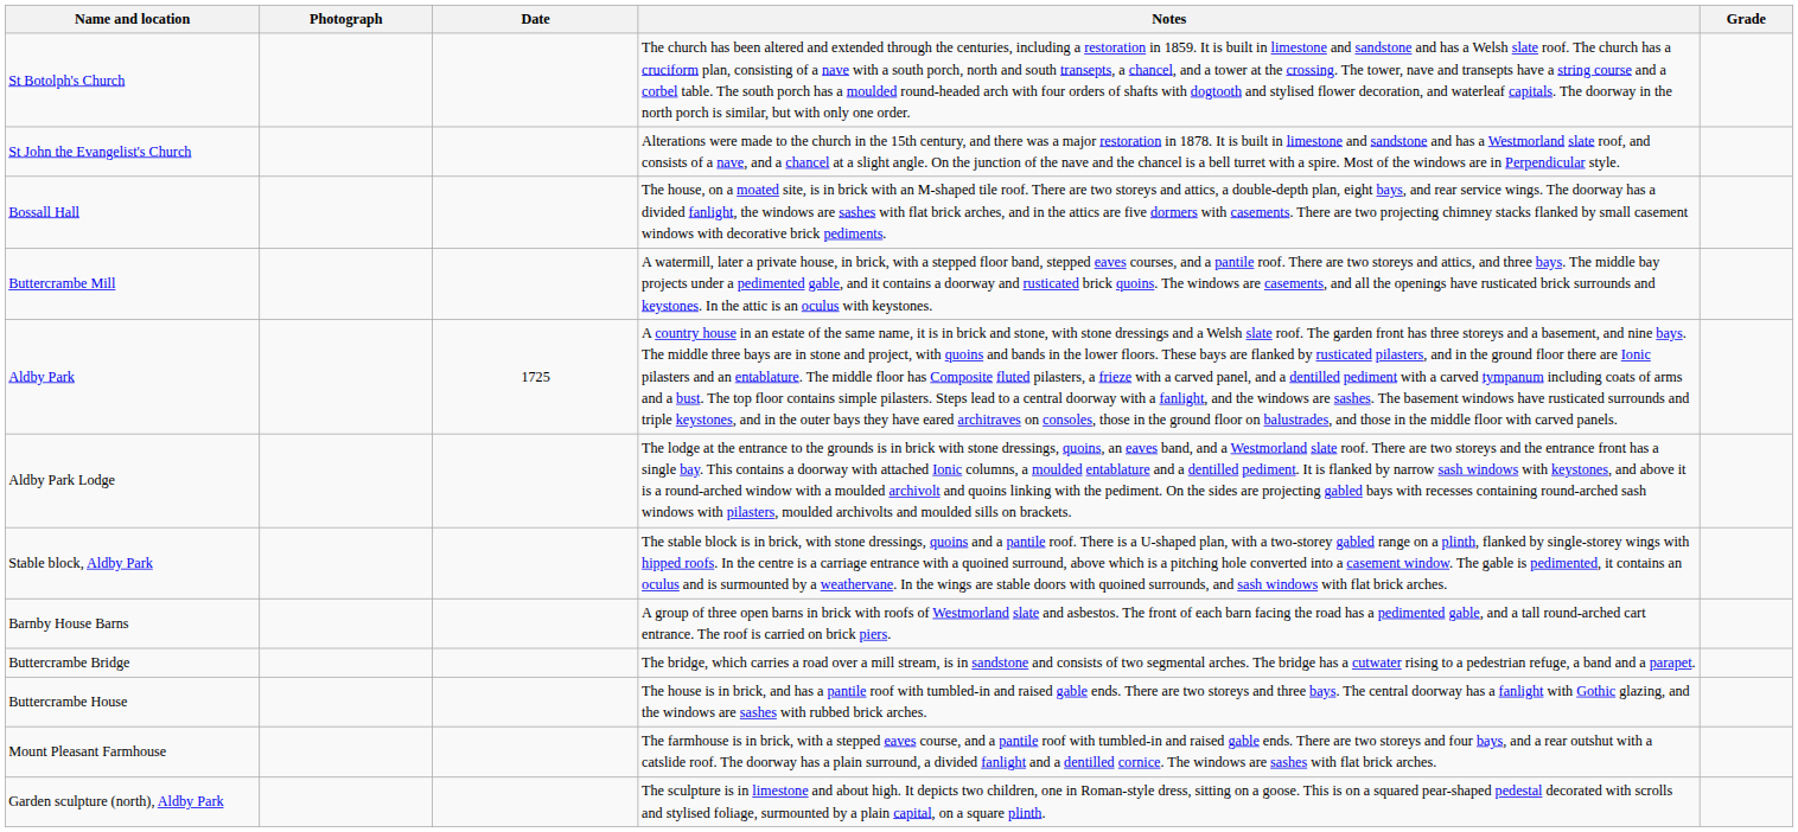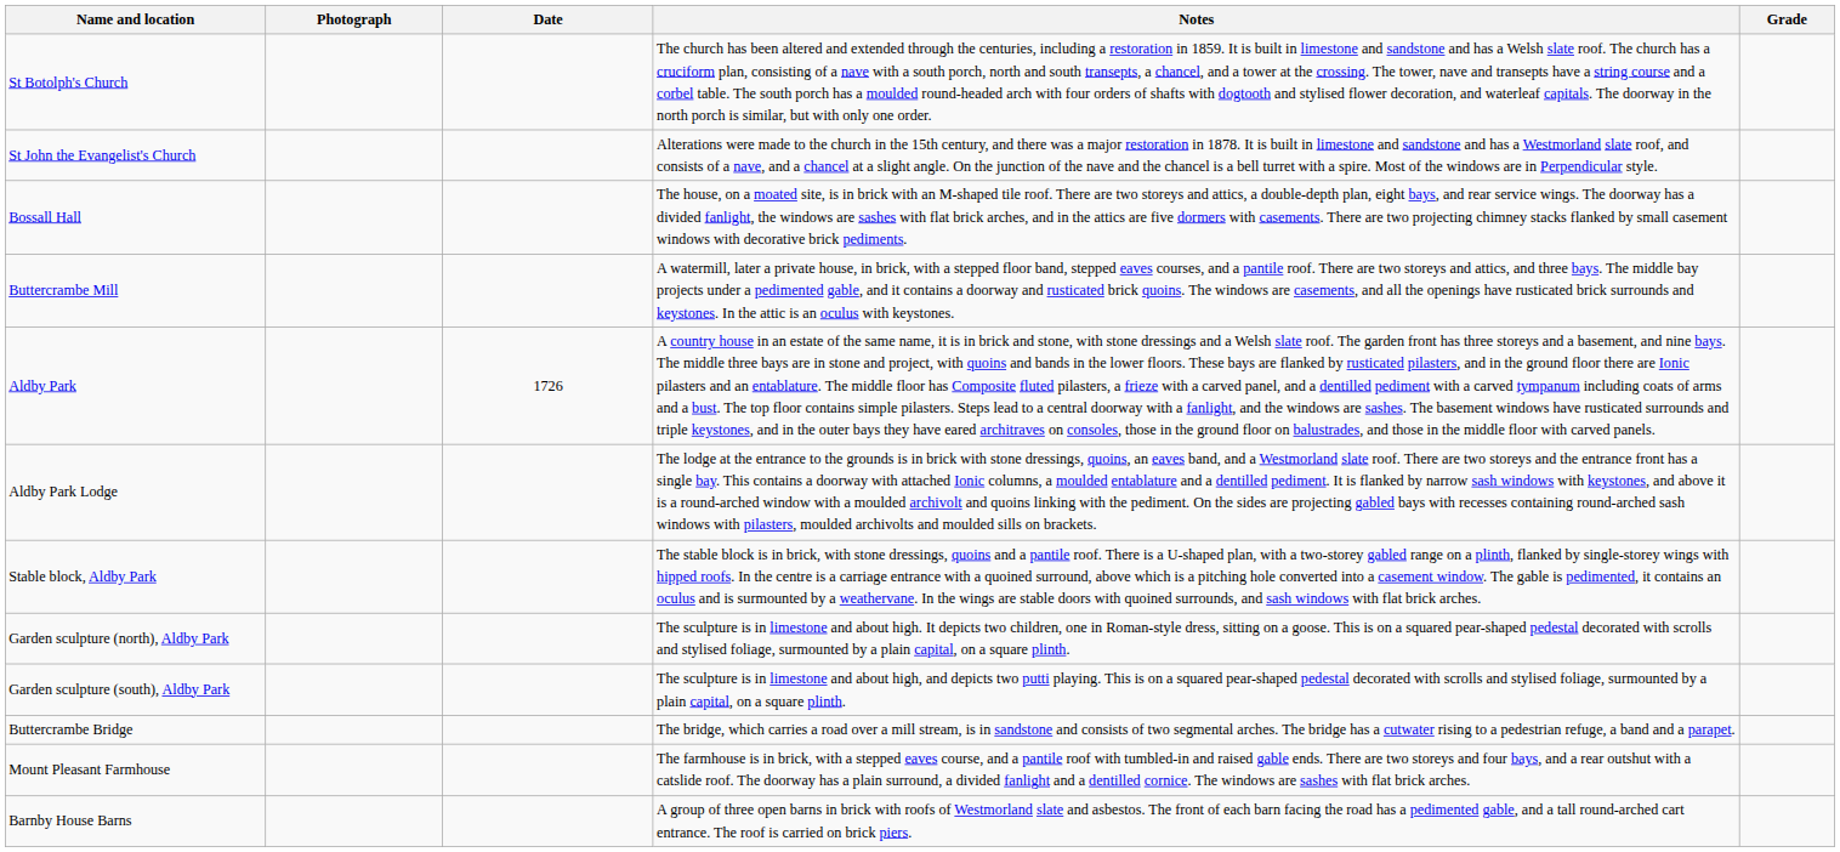 <table class="wikitable sortable plainrowheaders" style="width:100%; border:0px; text-align:left; line-height:150%">
 <tr>
 <th scope="col"  style="width:150px">Name and location</th>
 <th scope="col"  style="width:100px" class="unsortable">Photograph</th>
 <th scope="col"  style="width:120px">Date</th>
 <th scope="col"  style="width:650px" class="unsortable">Notes</th>
 <th scope="col"  style="width:50px">Grade</th>
 </tr>
 <tr>
 <td><a href='#'>St Botolph's Church</a><br><small></small></td>
 <td></td>
 <td align="center"></td>
 <td>The church has been altered and extended through the centuries, including a <a href='#'>restoration</a> in 1859.  It is built in <a href='#'>limestone</a> and <a href='#'>sandstone</a> and has a Welsh <a href='#'>slate</a> roof.  The church has a <a href='#'>cruciform</a> plan, consisting of a <a href='#'>nave</a> with a south porch, north and south <a href='#'>transepts</a>, a <a href='#'>chancel</a>, and a tower at the <a href='#'>crossing</a>.  The tower, nave and transepts have a <a href='#'>string course</a> and a <a href='#'>corbel</a> table.  The south porch has a <a href='#'>moulded</a> round-headed arch with four orders of shafts with <a href='#'>dogtooth</a> and stylised flower decoration, and waterleaf <a href='#'>capitals</a>.  The doorway in the north porch is similar, but with only one order.</td>
 <td align="center" ></td>
 </tr>
 <tr>
 <td><a href='#'>St John the Evangelist's Church</a><br><small></small></td>
 <td></td>
 <td align="center"></td>
 <td>Alterations were made to the church in the 15th century, and there was a major <a href='#'>restoration</a> in 1878.  It is built in <a href='#'>limestone</a> and <a href='#'>sandstone</a> and has a <a href='#'>Westmorland</a> <a href='#'>slate</a> roof, and consists of a <a href='#'>nave</a>, and a <a href='#'>chancel</a> at a slight angle.  On the junction of the nave and the chancel is a bell turret with a spire.  Most of the windows are in <a href='#'>Perpendicular</a> style.</td>
 <td align="center" ></td>
 </tr>
 <tr>
 <td><a href='#'>Bossall Hall</a><br><small></small></td>
 <td></td>
 <td align="center"></td>
 <td>The house, on a <a href='#'>moated</a> site, is in brick with an M-shaped tile roof.  There are two storeys and attics, a double-depth plan, eight <a href='#'>bays</a>, and rear service wings.  The doorway has a divided <a href='#'>fanlight</a>, the windows are <a href='#'>sashes</a> with flat brick arches, and in the attics are five <a href='#'>dormers</a> with <a href='#'>casements</a>.  There are two projecting chimney stacks flanked by small casement windows with decorative brick <a href='#'>pediments</a>.</td>
 <td align="center" ></td>
 </tr>
 <tr>
 <td><a href='#'>Buttercrambe Mill</a><br><small></small></td>
 <td></td>
 <td align="center"></td>
 <td>A watermill, later a private house, in brick, with a stepped floor band, stepped <a href='#'>eaves</a> courses, and a <a href='#'>pantile</a> roof.  There are two storeys and attics, and three <a href='#'>bays</a>.  The middle bay projects under a <a href='#'>pedimented</a> <a href='#'>gable</a>, and it contains a doorway and <a href='#'>rusticated</a> brick <a href='#'>quoins</a>.  The windows are <a href='#'>casements</a>, and all the openings have rusticated brick surrounds and <a href='#'>keystones</a>.  In the attic is an <a href='#'>oculus</a> with keystones.</td>
 <td align="center" ></td>
 </tr>
 <tr>
 <td><a href='#'>Aldby Park</a><br><small></small></td>
 <td></td>
-<td align="center">1725</td>
+<td align="center">1726</td>
 <td>A <a href='#'>country house</a> in an estate of the same name, it is in brick and stone, with stone dressings and a Welsh <a href='#'>slate</a> roof.  The garden front has three storeys and a basement, and nine <a href='#'>bays</a>.  The middle three bays are in stone and project, with <a href='#'>quoins</a> and bands in the lower floors.  These bays are flanked by <a href='#'>rusticated</a> <a href='#'>pilasters</a>, and in the ground floor there are <a href='#'>Ionic</a> pilasters and an <a href='#'>entablature</a>.  The middle floor has <a href='#'>Composite</a> <a href='#'>fluted</a> pilasters, a <a href='#'>frieze</a> with a carved panel, and a <a href='#'>dentilled</a> <a href='#'>pediment</a> with a carved <a href='#'>tympanum</a> including coats of arms and a <a href='#'>bust</a>.   The top floor contains simple pilasters.  Steps lead to a central doorway with a <a href='#'>fanlight</a>, and the windows are <a href='#'>sashes</a>.  The basement windows have rusticated surrounds and triple <a href='#'>keystones</a>, and in the outer bays they have eared <a href='#'>architraves</a> on <a href='#'>consoles</a>, those in the ground floor on <a href='#'>balustrades</a>, and those in the middle floor with carved panels.</td>
 <td align="center" ></td>
 </tr>
 <tr>
 <td>Aldby Park Lodge<br><small></small></td>
 <td></td>
 <td align="center"></td>
 <td>The lodge at the entrance to the grounds is in brick with stone dressings, <a href='#'>quoins</a>, an <a href='#'>eaves</a> band, and a <a href='#'>Westmorland</a> <a href='#'>slate</a> roof.  There are two storeys and the entrance front has a single <a href='#'>bay</a>.  This contains a doorway with attached <a href='#'>Ionic</a> columns, a <a href='#'>moulded</a> <a href='#'>entablature</a> and a <a href='#'>dentilled</a> <a href='#'>pediment</a>.  It is flanked by narrow <a href='#'>sash windows</a> with <a href='#'>keystones</a>, and above it is a round-arched window with a moulded <a href='#'>archivolt</a> and quoins linking with the pediment.  On the sides are projecting <a href='#'>gabled</a> bays with recesses containing round-arched sash windows with <a href='#'>pilasters</a>, moulded archivolts and moulded sills on brackets.</td>
 <td align="center" ></td>
 </tr>
 <tr>
 <td>Stable block, <a href='#'>Aldby Park</a><br><small></small></td>
 <td></td>
 <td align="center"></td>
 <td>The stable block is in brick, with stone dressings, <a href='#'>quoins</a> and a <a href='#'>pantile</a> roof.  There is a U-shaped plan, with a two-storey <a href='#'>gabled</a> range on a <a href='#'>plinth</a>, flanked by single-storey wings with <a href='#'>hipped roofs</a>.  In the centre is a carriage entrance with a quoined surround, above which is a pitching hole converted into a <a href='#'>casement window</a>.  The gable is <a href='#'>pedimented</a>, it contains an <a href='#'>oculus</a> and is surmounted by a <a href='#'>weathervane</a>.  In the wings are stable doors with quoined surrounds, and <a href='#'>sash windows</a> with flat brick arches.</td>
 <td align="center" ></td>
 </tr>
 <tr>
-<td>Barnby House Barns<br><small></small></td>
+<td>Garden sculpture (north), <a href='#'>Aldby Park</a><br><small></small></td>
 <td></td>
 <td align="center"></td>
-<td>A group of three open barns in brick with roofs of <a href='#'>Westmorland</a> <a href='#'>slate</a> and asbestos.  The front of each barn facing the road has a <a href='#'>pedimented</a> <a href='#'>gable</a>, and a tall round-arched cart entrance.  The roof is carried on brick <a href='#'>piers</a>.</td>
+<td>The sculpture is in <a href='#'>limestone</a> and about  high.  It depicts two children, one in Roman-style dress, sitting on a goose.  This is on a squared pear-shaped <a href='#'>pedestal</a> decorated with scrolls and stylised foliage, surmounted by a plain <a href='#'>capital</a>, on a square <a href='#'>plinth</a>.</td>
+<td align="center" ></td>
+</tr>
+<tr>
+<td>Garden sculpture (south), <a href='#'>Aldby Park</a><br><small></small></td>
+<td></td>
+<td align="center"></td>
+<td>The sculpture is in <a href='#'>limestone</a> and about  high, and depicts two <a href='#'>putti</a> playing.  This is on a squared pear-shaped <a href='#'>pedestal</a> decorated with scrolls and stylised foliage, surmounted by a plain <a href='#'>capital</a>, on a square <a href='#'>plinth</a>.</td>
 <td align="center" ></td>
 </tr>
 <tr>
 <td>Buttercrambe Bridge<br><small></small></td>
 <td></td>
 <td align="center"></td>
 <td>The bridge, which carries a road over a mill stream, is in <a href='#'>sandstone</a> and consists of two segmental arches.  The bridge has a <a href='#'>cutwater</a> rising to a pedestrian refuge, a band and a <a href='#'>parapet</a>.</td>
 <td align="center" ></td>
 </tr>
 <tr>
-<td>Buttercrambe House<br><small></small></td>
-<td></td>
-<td align="center"></td>
-<td>The house is in brick, and has a <a href='#'>pantile</a> roof with tumbled-in and raised <a href='#'>gable</a> ends.  There are two storeys and three <a href='#'>bays</a>.  The central doorway has a <a href='#'>fanlight</a> with <a href='#'>Gothic</a> glazing, and the windows are <a href='#'>sashes</a> with rubbed brick arches.</td>
-<td align="center" ></td>
-</tr>
-<tr>
 <td>Mount Pleasant Farmhouse<br><small></small></td>
 <td></td>
 <td align="center"></td>
 <td>The farmhouse is in brick, with a stepped <a href='#'>eaves</a> course, and a <a href='#'>pantile</a> roof with tumbled-in and raised <a href='#'>gable</a> ends.  There are two storeys and four <a href='#'>bays</a>, and a rear outshut with a catslide roof.  The doorway has a plain surround, a divided <a href='#'>fanlight</a> and a <a href='#'>dentilled</a> <a href='#'>cornice</a>.  The windows are <a href='#'>sashes</a> with flat brick arches.</td>
 <td align="center" ></td>
 </tr>
 <tr>
-<td>Garden sculpture (north), <a href='#'>Aldby Park</a><br><small></small></td>
+<td>Barnby House Barns<br><small></small></td>
 <td></td>
 <td align="center"></td>
-<td>The sculpture is in <a href='#'>limestone</a> and about  high.  It depicts two children, one in Roman-style dress, sitting on a goose.  This is on a squared pear-shaped <a href='#'>pedestal</a> decorated with scrolls and stylised foliage, surmounted by a plain <a href='#'>capital</a>, on a square <a href='#'>plinth</a>.</td>
+<td>A group of three open barns in brick with roofs of <a href='#'>Westmorland</a> <a href='#'>slate</a> and asbestos.  The front of each barn facing the road has a <a href='#'>pedimented</a> <a href='#'>gable</a>, and a tall round-arched cart entrance.  The roof is carried on brick <a href='#'>piers</a>.</td>
 <td align="center" ></td>
 </tr>
 <tr>
 </tr>
 </table>
